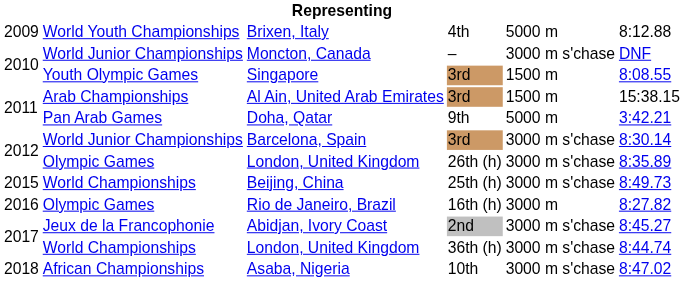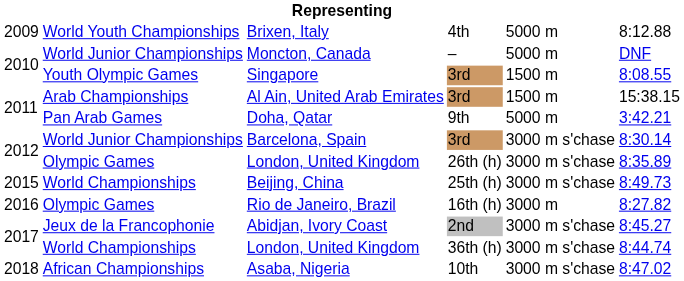 <table>
 <tr>
 <th colspan="6">Representing </th>
 </tr>
 <tr>
 <td>2009</td>
 <td><a href='#'>World Youth Championships</a></td>
 <td><a href='#'>Brixen, Italy</a></td>
 <td>4th</td>
 <td>5000 m</td>
 <td>8:12.88</td>
 </tr>
 <tr>
 <td rowspan=2>2010</td>
 <td><a href='#'>World Junior Championships</a></td>
 <td><a href='#'>Moncton, Canada</a></td>
 <td>–</td>
-<td>3000 m s'chase</td>
+<td>5000 m</td>
 <td><a href='#'>DNF</a></td>
 </tr>
 <tr>
 <td><a href='#'>Youth Olympic Games</a></td>
 <td><a href='#'>Singapore</a></td>
 <td bgcolor=cc9966>3rd</td>
 <td>1500 m</td>
 <td><a href='#'>8:08.55</a></td>
 </tr>
 <tr>
 <td rowspan=2>2011</td>
 <td><a href='#'>Arab Championships</a></td>
 <td><a href='#'>Al Ain, United Arab Emirates</a></td>
 <td bgcolor=cc9966>3rd</td>
 <td>1500 m</td>
 <td>15:38.15</td>
 </tr>
 <tr>
 <td><a href='#'>Pan Arab Games</a></td>
 <td><a href='#'>Doha, Qatar</a></td>
 <td>9th</td>
 <td>5000 m</td>
 <td><a href='#'>3:42.21</a></td>
 </tr>
 <tr>
 <td rowspan=2>2012</td>
 <td><a href='#'>World Junior Championships</a></td>
 <td><a href='#'>Barcelona, Spain</a></td>
 <td bgcolor=cc9966>3rd</td>
 <td>3000 m s'chase</td>
 <td><a href='#'>8:30.14</a></td>
 </tr>
 <tr>
 <td><a href='#'>Olympic Games</a></td>
 <td><a href='#'>London, United Kingdom</a></td>
 <td>26th (h)</td>
 <td>3000 m s'chase</td>
 <td><a href='#'>8:35.89</a></td>
 </tr>
 <tr>
 <td>2015</td>
 <td><a href='#'>World Championships</a></td>
 <td><a href='#'>Beijing, China</a></td>
 <td>25th (h)</td>
 <td>3000 m s'chase</td>
 <td><a href='#'>8:49.73</a></td>
 </tr>
 <tr>
 <td>2016</td>
 <td><a href='#'>Olympic Games</a></td>
 <td><a href='#'>Rio de Janeiro, Brazil</a></td>
 <td>16th (h)</td>
 <td>3000 m</td>
 <td><a href='#'>8:27.82</a></td>
 </tr>
 <tr>
 <td rowspan=2>2017</td>
 <td><a href='#'>Jeux de la Francophonie</a></td>
 <td><a href='#'>Abidjan, Ivory Coast</a></td>
 <td bgcolor=silver>2nd</td>
 <td>3000 m s'chase</td>
 <td><a href='#'>8:45.27</a></td>
 </tr>
 <tr>
 <td><a href='#'>World Championships</a></td>
 <td><a href='#'>London, United Kingdom</a></td>
 <td>36th (h)</td>
 <td>3000 m s'chase</td>
 <td><a href='#'>8:44.74</a></td>
 </tr>
 <tr>
 <td>2018</td>
 <td><a href='#'>African Championships</a></td>
 <td><a href='#'>Asaba, Nigeria</a></td>
 <td>10th</td>
 <td>3000 m s'chase</td>
 <td><a href='#'>8:47.02</a></td>
 </tr>
 </table>
